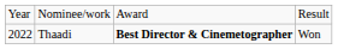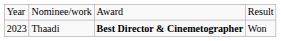 <table class="wikitable">
 <tr>
 <td>Year</td>
 <td>Nominee/work</td>
 <td>Award</td>
 <td>Result</td>
 </tr>
 <tr>
-<td>2022</td>
+<td>2023</td>
 <td>Thaadi</td>
 <td><strong>Best Director & Cinemetographer</strong></td>
 <td>Won</td>
 </tr>
 </table>
